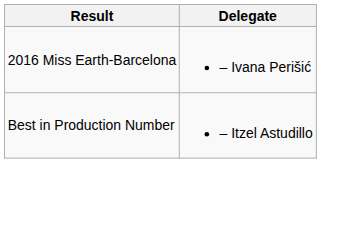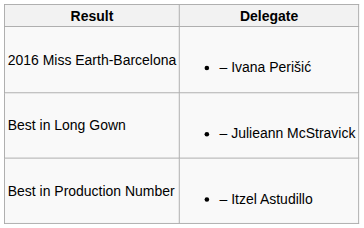 <table class="wikitable" style="font-size: 95%;">
 <tr>
 <th>Result</th>
 <th>Delegate</th>
 </tr>
 <tr>
 <td>2016 Miss Earth-Barcelona</td>
 <td><br><ul><li> – Ivana Perišić</li></ul></td>
 </tr>
 <tr>
+<td>Best in Long Gown</td>
+<td><br><ul><li> – Julieann McStravick</li></ul></td>
+</tr>
+<tr>
 <td>Best in Production Number</td>
 <td><br><ul><li> – Itzel Astudillo</li></ul></td>
 </tr>
 </table>
